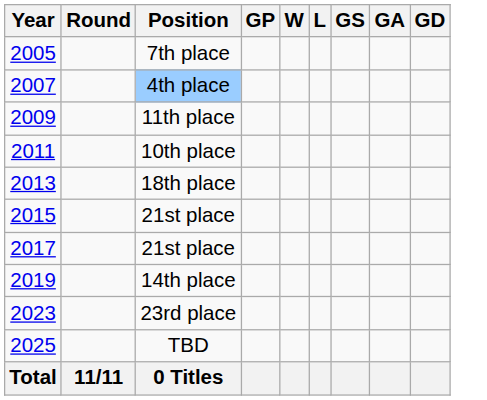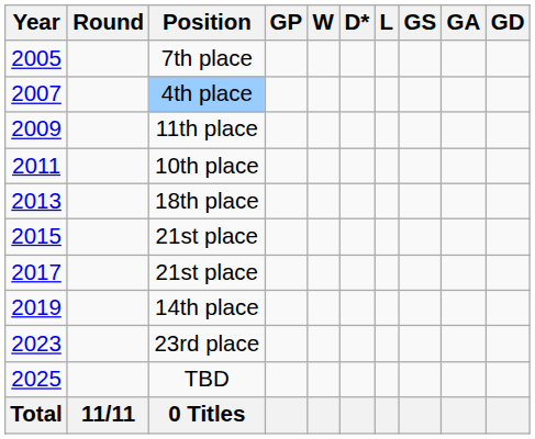 <table class="wikitable" style="text-align: center;">
 <tr>
 <th>Year</th>
 <th>Round</th>
 <th>Position</th>
 <th>GP</th>
 <th>W</th>
+<th>D*</th>
 <th>L</th>
 <th>GS</th>
 <th>GA</th>
 <th>GD</th>
 </tr>
 <tr bgcolor=>
 <td> <a href='#'>2005</a></td>
 <td></td>
 <td>7th place</td>
+<td></td>
 <td></td>
 <td></td>
 <td></td>
 <td></td>
 <td></td>
 <td></td>
 </tr>
 <tr bgcolor=>
 <td> <a href='#'>2007</a></td>
 <td></td>
 <td bgcolor=9acdff>4th place</td>
 <td></td>
 <td></td>
 <td></td>
 <td></td>
 <td></td>
 <td></td>
+<td></td>
 </tr>
 <tr bgcolor=>
 <td> <a href='#'>2009</a></td>
 <td></td>
 <td>11th place</td>
+<td></td>
 <td></td>
 <td></td>
 <td></td>
 <td></td>
 <td></td>
 <td></td>
 </tr>
 <tr bgcolor=>
 <td> <a href='#'>2011</a></td>
 <td></td>
 <td>10th place</td>
 <td></td>
 <td></td>
 <td></td>
 <td></td>
 <td></td>
 <td></td>
+<td></td>
 </tr>
 <tr bgcolor=>
 <td> <a href='#'>2013</a></td>
 <td></td>
 <td>18th place</td>
+<td></td>
 <td></td>
 <td></td>
 <td></td>
 <td></td>
 <td></td>
 <td></td>
 </tr>
 <tr bgcolor=>
 <td> <a href='#'>2015</a></td>
 <td></td>
 <td>21st place</td>
 <td></td>
 <td></td>
 <td></td>
 <td></td>
 <td></td>
 <td></td>
+<td></td>
 </tr>
 <tr bgcolor=>
 <td> <a href='#'>2017</a></td>
 <td></td>
 <td>21st place</td>
+<td></td>
 <td></td>
 <td></td>
 <td></td>
 <td></td>
 <td></td>
 <td></td>
 </tr>
 <tr bgcolor=>
 <td> <a href='#'>2019</a></td>
 <td></td>
 <td>14th place</td>
 <td></td>
 <td></td>
 <td></td>
 <td></td>
 <td></td>
 <td></td>
+<td></td>
 </tr>
 <tr bgcolor=>
 <td> <a href='#'>2023</a></td>
 <td></td>
 <td>23rd place</td>
+<td></td>
 <td></td>
 <td></td>
 <td></td>
 <td></td>
 <td></td>
 <td></td>
 </tr>
 <tr bgcolor=>
 <td> <a href='#'>2025</a></td>
 <td></td>
 <td>TBD</td>
 <td></td>
 <td></td>
 <td></td>
 <td></td>
 <td></td>
 <td></td>
+<td></td>
 </tr>
 <tr>
 <th>Total</th>
 <th>11/11</th>
 <th>0 Titles</th>
 <th></th>
 <th></th>
 <th></th>
 <th></th>
 <th></th>
 <th></th>
+<th></th>
 </tr>
 </table>
